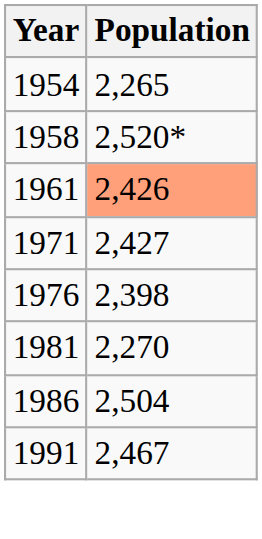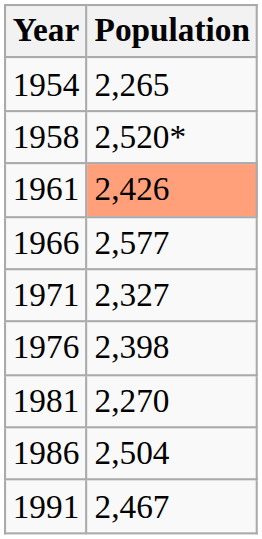 <table class="wikitable">
 <tr>
 <th>Year</th>
 <th>Population</th>
 </tr>
 <tr>
 <td>1954</td>
 <td>2,265</td>
 </tr>
 <tr>
 <td>1958</td>
 <td>2,520*</td>
 </tr>
 <tr>
 <td>1961</td>
 <td style="background: lightsalmon;">2,426</td>
 </tr>
 <tr>
+<td>1966</td>
+<td>2,577</td>
+</tr>
+<tr>
 <td>1971</td>
-<td>2,427</td>
+<td>2,327</td>
 </tr>
 <tr>
 <td>1976</td>
 <td>2,398</td>
 </tr>
 <tr>
 <td>1981</td>
 <td>2,270</td>
 </tr>
 <tr>
 <td>1986</td>
 <td>2,504</td>
 </tr>
 <tr>
 <td>1991</td>
 <td>2,467</td>
 </tr>
 </table>
